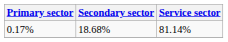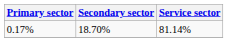 <table class="wikitable" border="1">
 <tr>
 <th><a href='#'>Primary sector</a></th>
 <th><a href='#'>Secondary sector</a></th>
 <th><a href='#'>Service sector</a></th>
 </tr>
 <tr>
 <td>0.17%</td>
-<td>18.68%</td>
+<td>18.70%</td>
 <td>81.14%</td>
 </tr>
 <tr>
 </tr>
 </table>
